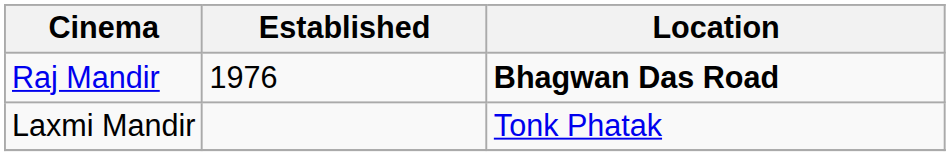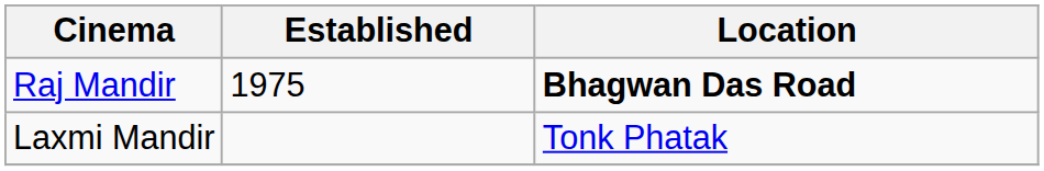 <table class="wikitable">
 <tr>
 <th width="21%">Cinema</th>
 <th>Established</th>
 <th>Location</th>
 </tr>
 <tr valign="top">
 <td><a href='#'>Raj Mandir</a></td>
-<td>1976</td>
+<td>1975</td>
 <td><strong>Bhagwan Das Road</strong></td>
 </tr>
 <tr>
 <td>Laxmi Mandir</td>
 <td></td>
 <td><a href='#'>Tonk Phatak</a></td>
 </tr>
 <tr>
 </tr>
 </table>
